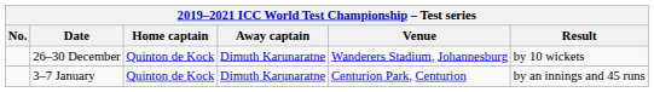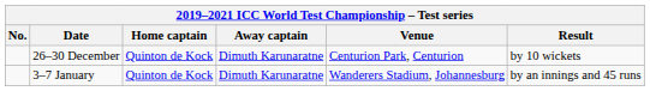 <table class="wikitable">
 <tr>
 <th colspan="9"><a href='#'>2019–2021 ICC World Test Championship</a> – Test series</th>
 </tr>
 <tr>
 <th>No.</th>
 <th>Date</th>
 <th>Home captain</th>
 <th>Away captain</th>
 <th>Venue</th>
 <th>Result</th>
 </tr>
 <tr>
 <td></td>
 <td>26–30 December</td>
 <td><a href='#'>Quinton de Kock</a></td>
 <td><a href='#'>Dimuth Karunaratne</a></td>
-<td><a href='#'>Wanderers Stadium</a>, <a href='#'>Johannesburg</a></td>
+<td><a href='#'>Centurion Park</a>, <a href='#'>Centurion</a></td>
 <td> by 10 wickets</td>
 </tr>
 <tr>
 <td></td>
 <td>3–7 January</td>
 <td><a href='#'>Quinton de Kock</a></td>
 <td><a href='#'>Dimuth Karunaratne</a></td>
-<td><a href='#'>Centurion Park</a>, <a href='#'>Centurion</a></td>
+<td><a href='#'>Wanderers Stadium</a>, <a href='#'>Johannesburg</a></td>
 <td> by an innings and 45 runs</td>
 </tr>
 </table>
